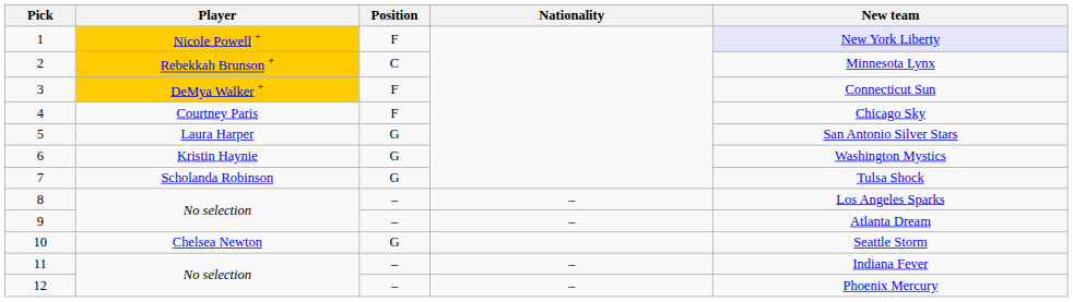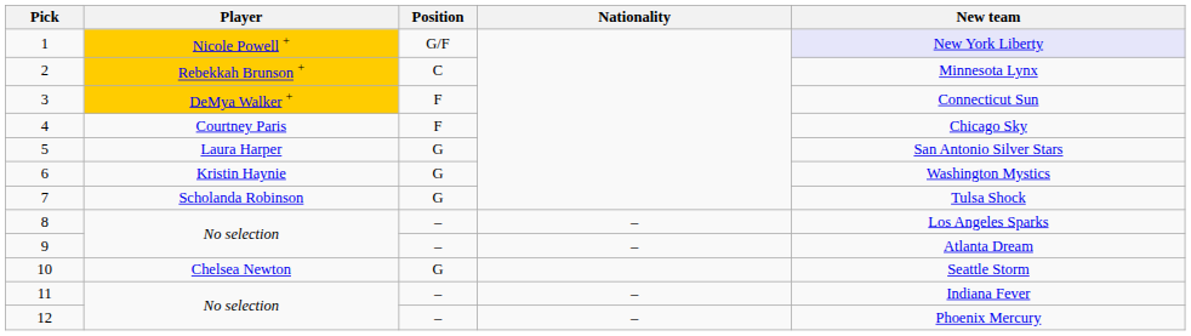 <table class="wikitable sortable" style="text-align: center;">
 <tr>
 <th style="width:5%;">Pick</th>
 <th style="width:20%;">Player</th>
 <th style="width:5%;">Position</th>
 <th style="width:20%;">Nationality</th>
 <th style="width:25%;">New team</th>
 </tr>
 <tr>
 <td>1</td>
 <td bgcolor="#FFCC00"><a href='#'>Nicole Powell</a> <sup>+</sup></td>
-<td>F</td>
+<td>G/F</td>
 <td rowspan=7></td>
 <td style="background: lavender;"><a href='#'>New York Liberty</a></td>
 </tr>
 <tr>
 <td>2</td>
 <td bgcolor="#FFCC00"><a href='#'>Rebekkah Brunson</a> <sup>+</sup></td>
 <td>C</td>
 <td><a href='#'>Minnesota Lynx</a></td>
 </tr>
 <tr>
 <td>3</td>
 <td bgcolor="#FFCC00"><a href='#'>DeMya Walker</a> <sup>+</sup></td>
 <td>F</td>
 <td><a href='#'>Connecticut Sun</a></td>
 </tr>
 <tr>
 <td>4</td>
 <td><a href='#'>Courtney Paris</a></td>
 <td>F</td>
 <td><a href='#'>Chicago Sky</a></td>
 </tr>
 <tr>
 <td>5</td>
 <td><a href='#'>Laura Harper</a></td>
 <td>G</td>
 <td><a href='#'>San Antonio Silver Stars</a></td>
 </tr>
 <tr>
 <td>6</td>
 <td><a href='#'>Kristin Haynie</a></td>
 <td>G</td>
 <td><a href='#'>Washington Mystics</a></td>
 </tr>
 <tr>
 <td>7</td>
 <td><a href='#'>Scholanda Robinson</a></td>
 <td>G</td>
 <td><a href='#'>Tulsa Shock</a></td>
 </tr>
 <tr class="sortbottom">
 <td>8</td>
 <td rowspan=2><em>No selection</em></td>
 <td>–</td>
 <td>–</td>
 <td><a href='#'>Los Angeles Sparks</a></td>
 </tr>
 <tr>
 <td>9</td>
 <td>–</td>
 <td>–</td>
 <td><a href='#'>Atlanta Dream</a></td>
 </tr>
 <tr>
 <td>10</td>
 <td><a href='#'>Chelsea Newton</a></td>
 <td>G</td>
 <td></td>
 <td><a href='#'>Seattle Storm</a></td>
 </tr>
 <tr class="sortbottom">
 <td>11</td>
 <td rowspan=2><em>No selection</em></td>
 <td>–</td>
 <td>–</td>
 <td><a href='#'>Indiana Fever</a></td>
 </tr>
 <tr class="sortbottom">
 <td>12</td>
 <td>–</td>
 <td>–</td>
 <td><a href='#'>Phoenix Mercury</a></td>
 </tr>
 </table>
